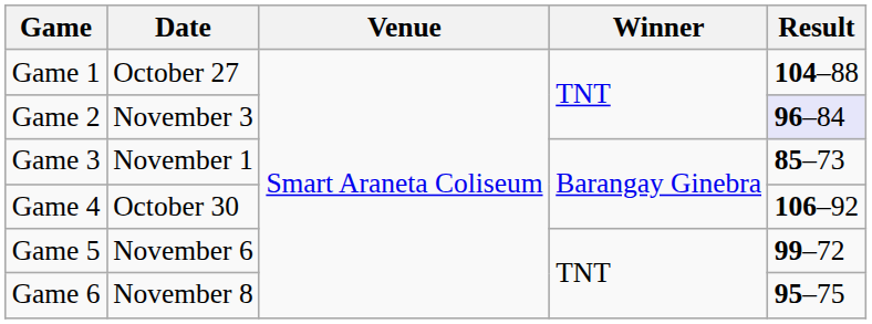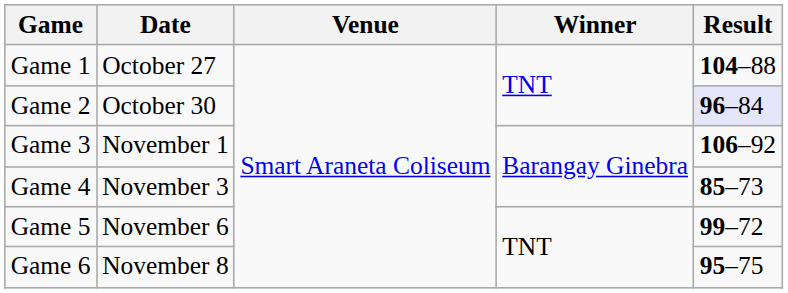 <table class="wikitable">
 <tr>
 <th>Game</th>
 <th>Date</th>
 <th>Venue</th>
 <th>Winner</th>
 <th>Result</th>
 </tr>
 <tr>
 <td>Game 1</td>
 <td>October 27</td>
 <td rowspan=6><a href='#'>Smart Araneta Coliseum</a></td>
 <td rowspan=2><a href='#'>TNT</a></td>
 <td><strong>104</strong>–88</td>
 </tr>
 <tr>
 <td>Game 2</td>
-<td>November 3</td>
+<td>October 30</td>
 <td style="background: lavender;"><strong>96</strong>–84</td>
 </tr>
 <tr>
 <td>Game 3</td>
 <td>November 1</td>
 <td rowspan=2><a href='#'>Barangay Ginebra</a></td>
-<td><strong>85</strong>–73</td>
+<td><strong>106</strong>–92</td>
 </tr>
 <tr>
 <td>Game 4</td>
-<td>October 30</td>
-<td><strong>106</strong>–92</td>
+<td>November 3</td>
+<td><strong>85</strong>–73</td>
 </tr>
 <tr>
 <td>Game 5</td>
 <td>November 6</td>
 <td rowspan=2>TNT</td>
 <td><strong>99</strong>–72</td>
 </tr>
 <tr>
 <td>Game 6</td>
 <td>November 8</td>
 <td><strong>95</strong>–75</td>
 </tr>
 </table>
